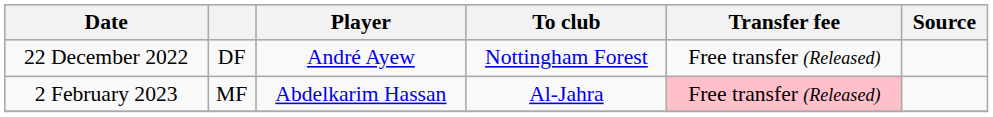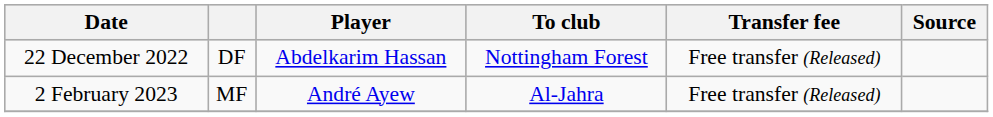 <table class="wikitable sortable" style="width:70%; text-align:center; font-size:85%; text-align:centre;">
 <tr>
 <th>Date</th>
 <th></th>
 <th>Player</th>
 <th>To club</th>
 <th>Transfer fee</th>
 <th>Source</th>
 </tr>
 <tr>
 <td>22 December 2022</td>
 <td>DF</td>
-<td> <a href='#'>André Ayew</a></td>
+<td> <a href='#'>Abdelkarim Hassan</a></td>
 <td> <a href='#'>Nottingham Forest</a></td>
 <td>Free transfer <small><em>(Released)</em></small></td>
 <td></td>
 </tr>
 <tr>
 <td>2 February 2023</td>
 <td>MF</td>
-<td> <a href='#'>Abdelkarim Hassan</a></td>
+<td> <a href='#'>André Ayew</a></td>
 <td> <a href='#'>Al-Jahra</a></td>
-<td style="background: pink;">Free transfer <small><em>(Released)</em></small></td>
+<td>Free transfer <small><em>(Released)</em></small></td>
 <td></td>
 </tr>
 <tr>
 </tr>
 </table>
